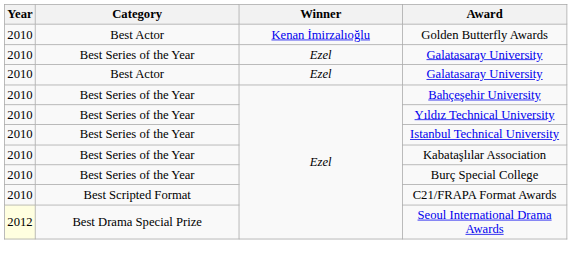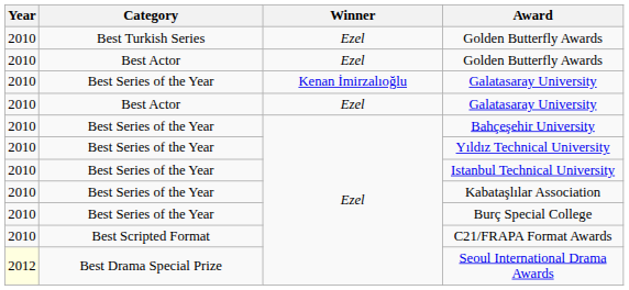 <table class="wikitable">
 <tr>
 <th>Year</th>
 <th>Category</th>
 <th>Winner</th>
 <th>Award</th>
 </tr>
 <tr>
 <td>2010</td>
+<td style="width:250px; text-align:center;">Best Turkish Series</td>
+<td style="width:200px; text-align:center;"><em>Ezel</em></td>
+<td style="width:200px; text-align:center;">Golden Butterfly Awards</td>
+</tr>
+<tr>
+<td>2010</td>
 <td style="width:250px; text-align:center;">Best Actor</td>
-<td style="width:200px; text-align:center;"><a href='#'>Kenan İmirzalıoğlu</a></td>
+<td style="width:200px; text-align:center;"><em>Ezel</em></td>
 <td style="width:200px; text-align:center;">Golden Butterfly Awards</td>
 </tr>
 <tr>
 <td>2010</td>
 <td style="width:250px; text-align:center;">Best Series of the Year</td>
-<td style="width:200px; text-align:center;"><em>Ezel</em></td>
+<td style="width:200px; text-align:center;"><a href='#'>Kenan İmirzalıoğlu</a></td>
 <td style="width:200px; text-align:center;"><a href='#'>Galatasaray University</a></td>
 </tr>
 <tr>
 <td>2010</td>
 <td style="width:250px; text-align:center;">Best Actor</td>
 <td style="width:200px; text-align:center;"><em>Ezel</em></td>
 <td style="width:200px; text-align:center;"><a href='#'>Galatasaray University</a></td>
 </tr>
 <tr>
 <td>2010</td>
 <td style="width:250px; text-align:center;">Best Series of the Year</td>
 <td style="text-align:center;" rowspan=7><em>Ezel</em></td>
 <td style="width:200px; text-align:center;"><a href='#'>Bahçeşehir University</a></td>
 </tr>
 <tr>
 <td>2010</td>
 <td style="width:250px; text-align:center;">Best Series of the Year</td>
 <td style="width:200px; text-align:center;"><a href='#'>Yıldız Technical University</a></td>
 </tr>
 <tr>
 <td>2010</td>
 <td style="width:250px; text-align:center;">Best Series of the Year</td>
 <td style="width:200px; text-align:center;"><a href='#'>Istanbul Technical University</a></td>
 </tr>
 <tr>
 <td>2010</td>
 <td style="width:250px; text-align:center;">Best Series of the Year</td>
 <td style="width:200px; text-align:center;">Kabataşlılar Association</td>
 </tr>
 <tr>
 <td>2010</td>
 <td style="width:250px; text-align:center;">Best Series of the Year</td>
 <td style="width:200px; text-align:center;">Burç Special College</td>
 </tr>
 <tr>
 <td>2010</td>
 <td style="width:250px; text-align:center;">Best Scripted Format</td>
 <td style="width:200px; text-align:center;">C21/FRAPA Format Awards</td>
 </tr>
 <tr>
 <td style="background: lightyellow;">2012</td>
 <td style="width:250px; text-align:center;">Best Drama Special Prize</td>
 <td style="width:200px; text-align:center;"><a href='#'>Seoul International Drama Awards</a></td>
 </tr>
 </table>
